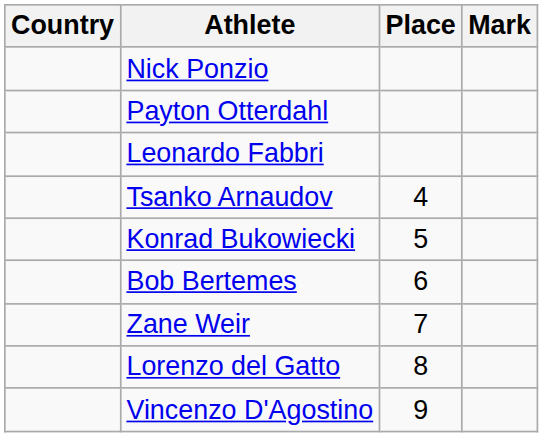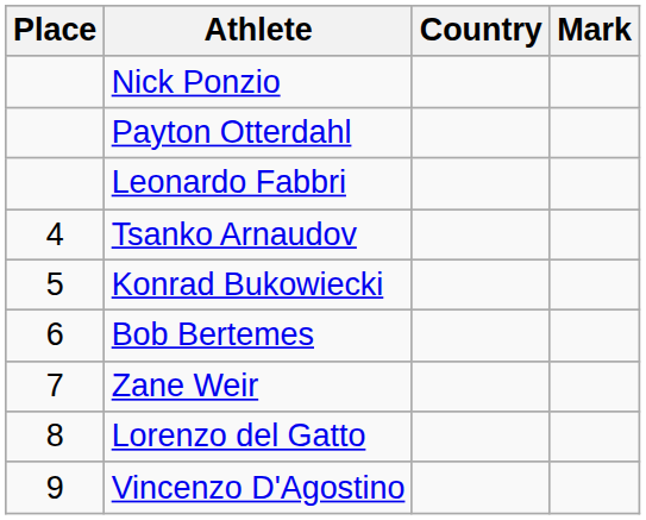 <table class="wikitable mw-datatable sortable">
 <tr>
+<th>Place</th>
+<th>Athlete</th>
 <th>Country</th>
-<th>Athlete</th>
-<th>Place</th>
 <th>Mark</th>
 </tr>
 <tr>
+<td align=center></td>
+<td><a href='#'>Nick Ponzio</a></td>
 <td></td>
-<td><a href='#'>Nick Ponzio</a></td>
-<td align=center></td>
 <td></td>
 </tr>
 <tr>
+<td align=center></td>
+<td><a href='#'>Payton Otterdahl</a></td>
 <td></td>
-<td><a href='#'>Payton Otterdahl</a></td>
-<td align=center></td>
 <td></td>
 </tr>
 <tr>
+<td align=center></td>
+<td><a href='#'>Leonardo Fabbri</a></td>
 <td></td>
-<td><a href='#'>Leonardo Fabbri</a></td>
-<td align=center></td>
 <td></td>
 </tr>
 <tr>
+<td align=center>4</td>
+<td><a href='#'>Tsanko Arnaudov</a></td>
 <td></td>
-<td><a href='#'>Tsanko Arnaudov</a></td>
-<td align=center>4</td>
 <td></td>
 </tr>
 <tr>
+<td align=center>5</td>
+<td><a href='#'>Konrad Bukowiecki</a></td>
 <td></td>
-<td><a href='#'>Konrad Bukowiecki</a></td>
-<td align=center>5</td>
 <td></td>
 </tr>
 <tr>
+<td align=center>6</td>
+<td><a href='#'>Bob Bertemes</a></td>
 <td></td>
-<td><a href='#'>Bob Bertemes</a></td>
-<td align=center>6</td>
 <td></td>
 </tr>
 <tr>
+<td align=center>7</td>
+<td><a href='#'>Zane Weir</a></td>
 <td></td>
-<td><a href='#'>Zane Weir</a></td>
-<td align=center>7</td>
 <td></td>
 </tr>
 <tr>
+<td align=center>8</td>
+<td><a href='#'>Lorenzo del Gatto</a></td>
 <td></td>
-<td><a href='#'>Lorenzo del Gatto</a></td>
-<td align=center>8</td>
 <td></td>
 </tr>
 <tr>
+<td align=center>9</td>
+<td><a href='#'>Vincenzo D'Agostino</a></td>
 <td></td>
-<td><a href='#'>Vincenzo D'Agostino</a></td>
-<td align=center>9</td>
 <td></td>
 </tr>
 </table>
